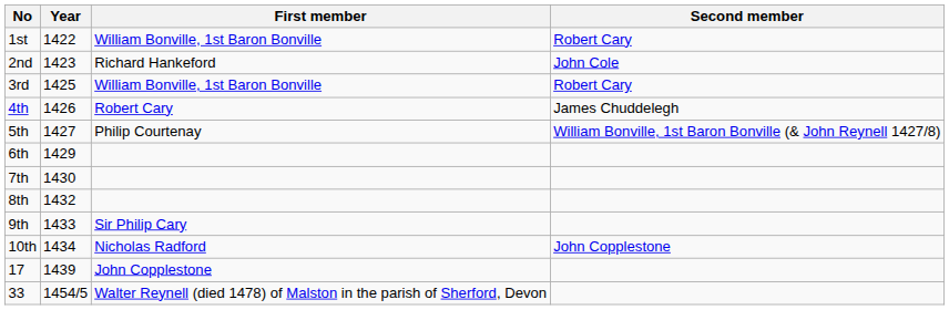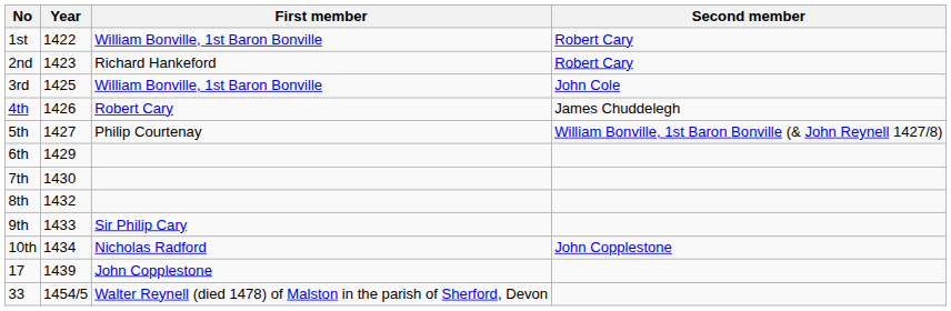 <table class="wikitable">
 <tr>
 <th>No</th>
 <th>Year</th>
 <th>First member</th>
 <th>Second member</th>
 </tr>
 <tr>
 <td>1st</td>
 <td>1422</td>
 <td><a href='#'>William Bonville, 1st Baron Bonville</a></td>
 <td><a href='#'>Robert Cary</a></td>
 </tr>
 <tr>
 <td>2nd</td>
 <td>1423</td>
 <td>Richard Hankeford</td>
-<td><a href='#'>John Cole</a></td>
+<td><a href='#'>Robert Cary</a></td>
 </tr>
 <tr>
 <td>3rd</td>
 <td>1425</td>
 <td><a href='#'>William Bonville, 1st Baron Bonville</a></td>
-<td><a href='#'>Robert Cary</a></td>
+<td><a href='#'>John Cole</a></td>
 </tr>
 <tr>
 <td><a href='#'>4th</a></td>
 <td>1426</td>
 <td><a href='#'>Robert Cary</a></td>
 <td>James Chuddelegh</td>
 </tr>
 <tr>
 <td>5th</td>
 <td>1427</td>
 <td>Philip Courtenay</td>
 <td><a href='#'>William Bonville, 1st Baron Bonville</a> (& <a href='#'>John Reynell</a> 1427/8)</td>
 </tr>
 <tr>
 <td>6th</td>
 <td>1429</td>
 <td></td>
 <td></td>
 </tr>
 <tr>
 <td>7th</td>
 <td>1430</td>
 <td></td>
 <td></td>
 </tr>
 <tr>
 <td>8th</td>
 <td>1432</td>
 <td></td>
 <td></td>
 </tr>
 <tr>
 <td>9th</td>
 <td>1433</td>
 <td><a href='#'>Sir Philip Cary</a></td>
 <td></td>
 </tr>
 <tr>
 <td>10th</td>
 <td>1434</td>
 <td><a href='#'>Nicholas Radford</a></td>
 <td><a href='#'>John Copplestone</a></td>
 </tr>
 <tr>
 <td>17</td>
 <td>1439</td>
 <td><a href='#'>John Copplestone</a></td>
 <td></td>
 </tr>
 <tr>
 <td>33</td>
 <td>1454/5</td>
 <td><a href='#'>Walter Reynell</a> (died 1478) of <a href='#'>Malston</a> in the parish of <a href='#'>Sherford</a>, Devon</td>
 </tr>
 </table>
